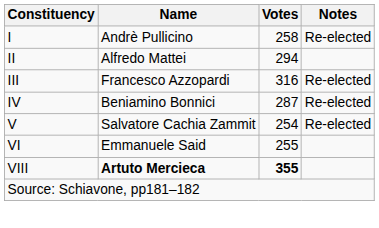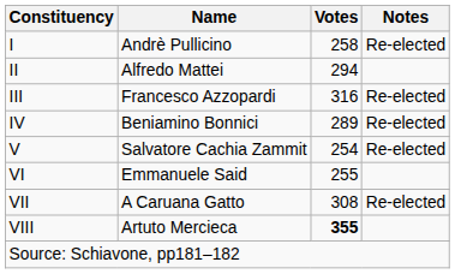 <table class=wikitable style=text-align:left>
 <tr>
 <th>Constituency</th>
 <th>Name</th>
 <th>Votes</th>
 <th>Notes</th>
 </tr>
 <tr>
 <td>I</td>
 <td>Andrè Pullicino</td>
 <td align=right>258</td>
 <td>Re-elected</td>
 </tr>
 <tr>
 <td>II</td>
 <td>Alfredo Mattei</td>
 <td align=right>294</td>
 <td></td>
 </tr>
 <tr>
 <td>III</td>
 <td>Francesco Azzopardi</td>
 <td align=right>316</td>
 <td>Re-elected</td>
 </tr>
 <tr>
 <td>IV</td>
 <td>Beniamino Bonnici</td>
-<td align=right>287</td>
+<td align=right>289</td>
 <td>Re-elected</td>
 </tr>
 <tr>
 <td>V</td>
 <td>Salvatore Cachia Zammit</td>
 <td align=right>254</td>
 <td>Re-elected</td>
 </tr>
 <tr>
 <td>VI</td>
 <td>Emmanuele Said</td>
 <td align=right>255</td>
 <td></td>
 </tr>
 <tr>
+<td>VII</td>
+<td>A Caruana Gatto</td>
+<td align=right>308</td>
+<td>Re-elected</td>
+</tr>
+<tr>
 <td>VIII</td>
-<td><strong>Artuto Mercieca</strong></td>
+<td>Artuto Mercieca</td>
 <td align=right><strong>355</strong></td>
 <td></td>
 </tr>
 <tr>
 <td colspan=4>Source: Schiavone, pp181–182</td>
 </tr>
 </table>
